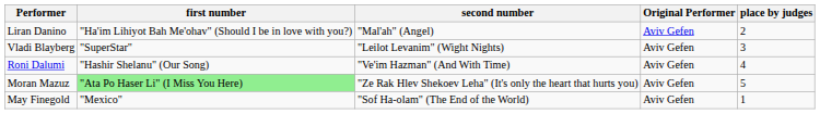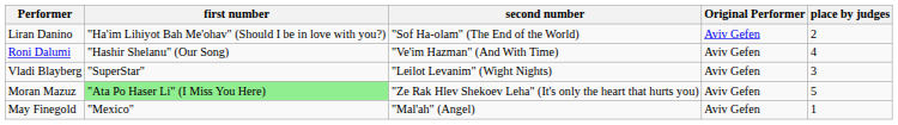 <table class="wikitable">
 <tr>
 <th>Performer</th>
 <th>first number</th>
 <th>second number</th>
 <th>Original Performer</th>
 <th>place by judges</th>
 </tr>
 <tr>
 <td>Liran Danino</td>
 <td>"Ha'im Lihiyot Bah Me'ohav" (Should I be in love with you?)</td>
-<td>"Mal'ah" (Angel)</td>
+<td>"Sof Ha-olam" (The End of the World)</td>
 <td><a href='#'>Aviv Gefen</a></td>
 <td>2</td>
+</tr>
+<tr>
+<td><a href='#'>Roni Dalumi</a></td>
+<td>"Hashir Shelanu" (Our Song)</td>
+<td>"Ve'im Hazman" (And With Time)</td>
+<td>Aviv Gefen</td>
+<td>4</td>
 </tr>
 <tr>
 <td>Vladi Blayberg</td>
 <td>"SuperStar"</td>
 <td>"Leilot Levanim" (Wight Nights)</td>
 <td>Aviv Gefen</td>
 <td>3</td>
-</tr>
-<tr>
-<td><a href='#'>Roni Dalumi</a></td>
-<td>"Hashir Shelanu" (Our Song)</td>
-<td>"Ve'im Hazman" (And With Time)</td>
-<td>Aviv Gefen</td>
-<td>4</td>
 </tr>
 <tr>
 <td>Moran Mazuz</td>
 <td style="background: lightgreen;">"Ata Po Haser Li" (I Miss You Here)</td>
 <td>"Ze Rak Hlev Shekoev Leha" (It's only the heart that hurts you)</td>
 <td>Aviv Gefen</td>
 <td>5</td>
 </tr>
 <tr>
 <td>May Finegold</td>
 <td>"Mexico"</td>
-<td>"Sof Ha-olam" (The End of the World)</td>
+<td>"Mal'ah" (Angel)</td>
 <td>Aviv Gefen</td>
 <td>1</td>
 </tr>
 </table>
